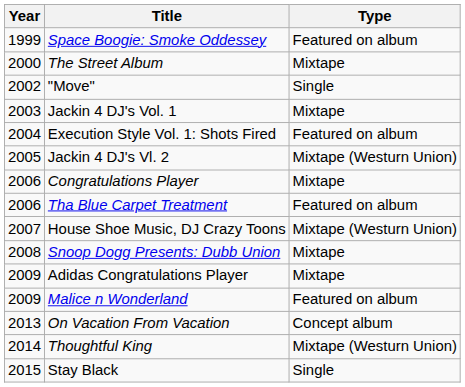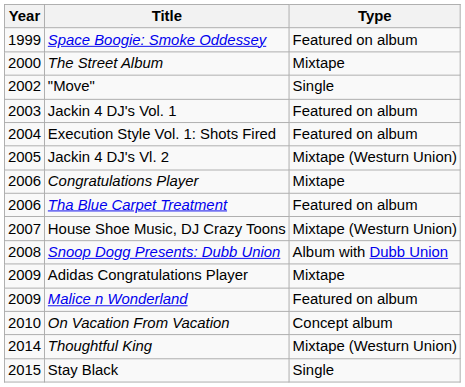 <table class="wikitable">
 <tr>
 <th>Year</th>
 <th>Title</th>
 <th>Type</th>
 </tr>
 <tr>
 <td>1999</td>
 <td><em><a href='#'>Space Boogie: Smoke Oddessey</a></em></td>
 <td>Featured on album</td>
 </tr>
 <tr>
 <td>2000</td>
 <td><em>The Street Album</em></td>
 <td>Mixtape</td>
 </tr>
 <tr>
 <td>2002</td>
 <td>"Move"</td>
 <td>Single</td>
 </tr>
 <tr>
 <td>2003</td>
 <td>Jackin 4 DJ's Vol. 1</td>
-<td>Mixtape</td>
+<td>Featured on album</td>
 </tr>
 <tr>
 <td>2004</td>
 <td>Execution Style Vol. 1: Shots Fired</td>
 <td>Featured on album</td>
 </tr>
 <tr>
 <td>2005</td>
 <td>Jackin 4 DJ's Vl. 2</td>
 <td>Mixtape (Westurn Union)</td>
 </tr>
 <tr>
 <td>2006</td>
 <td><em>Congratulations Player</em></td>
 <td>Mixtape</td>
 </tr>
 <tr>
 <td>2006</td>
 <td><em><a href='#'>Tha Blue Carpet Treatment</a></em></td>
 <td>Featured on album</td>
 </tr>
 <tr>
 <td>2007</td>
 <td>House Shoe Music, DJ Crazy Toons</td>
 <td>Mixtape (Westurn Union)</td>
 </tr>
 <tr>
 <td>2008</td>
 <td><em><a href='#'>Snoop Dogg Presents: Dubb Union</a></em></td>
-<td>Mixtape</td>
+<td>Album with <a href='#'>Dubb Union</a></td>
 </tr>
 <tr>
 <td>2009</td>
 <td>Adidas Congratulations Player</td>
 <td>Mixtape</td>
 </tr>
 <tr>
 <td>2009</td>
 <td><em><a href='#'>Malice n Wonderland</a></em></td>
 <td>Featured on album</td>
 </tr>
 <tr>
-<td>2013</td>
+<td>2010</td>
 <td><em>On Vacation From Vacation</em></td>
 <td>Concept album</td>
 </tr>
 <tr>
 <td>2014</td>
 <td><em>Thoughtful King</em></td>
 <td>Mixtape (Westurn Union)</td>
 </tr>
 <tr>
 <td>2015</td>
 <td>Stay Black</td>
 <td>Single</td>
 </tr>
 </table>
